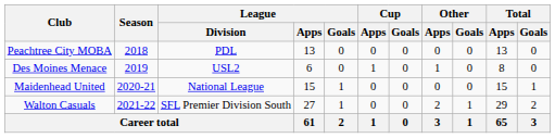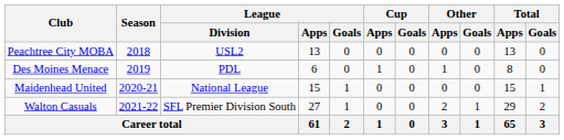 <table class="wikitable" style="text-align: center">
 <tr>
 <th rowspan="2">Club</th>
 <th rowspan="2">Season</th>
 <th colspan="3">League</th>
 <th colspan="2">Cup</th>
 <th colspan="2">Other</th>
 <th colspan="2">Total</th>
 </tr>
 <tr>
 <th>Division</th>
 <th>Apps</th>
 <th>Goals</th>
 <th>Apps</th>
 <th>Goals</th>
 <th>Apps</th>
 <th>Goals</th>
 <th>Apps</th>
 <th>Goals</th>
 </tr>
 <tr>
 <td><a href='#'>Peachtree City MOBA</a></td>
 <td><a href='#'>2018</a></td>
-<td><a href='#'>PDL</a></td>
+<td><a href='#'>USL2</a></td>
 <td>13</td>
 <td>0</td>
 <td>0</td>
 <td>0</td>
 <td>0</td>
 <td>0</td>
 <td>13</td>
 <td>0</td>
 </tr>
 <tr>
 <td><a href='#'>Des Moines Menace</a></td>
 <td><a href='#'>2019</a></td>
-<td><a href='#'>USL2</a></td>
+<td><a href='#'>PDL</a></td>
 <td>6</td>
 <td>0</td>
 <td>1</td>
 <td>0</td>
 <td>1</td>
 <td>0</td>
 <td>8</td>
 <td>0</td>
 </tr>
 <tr>
 <td><a href='#'>Maidenhead United</a></td>
 <td><a href='#'>2020-21</a></td>
 <td><a href='#'>National League</a></td>
 <td>15</td>
 <td>1</td>
 <td>0</td>
 <td>0</td>
 <td>0</td>
 <td>0</td>
 <td>15</td>
 <td>1</td>
 </tr>
 <tr>
 <td><a href='#'>Walton Casuals</a></td>
 <td><a href='#'>2021-22</a></td>
 <td><a href='#'>SFL</a> Premier Division South</td>
 <td>27</td>
 <td>1</td>
 <td>0</td>
 <td>0</td>
 <td>2</td>
 <td>1</td>
 <td>29</td>
 <td>2</td>
 </tr>
 <tr>
 <th colspan="3"><strong>Career total</strong></th>
 <th>61</th>
 <th>2</th>
 <th>1</th>
 <th>0</th>
 <th>3</th>
 <th>1</th>
 <th>65</th>
 <th>3</th>
 </tr>
 </table>
